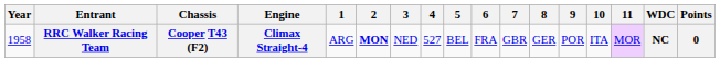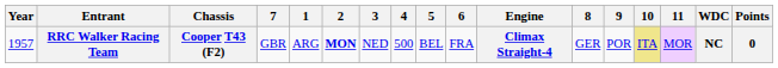 <table class="wikitable" style="text-align:center; font-size:90%">
 <tr>
 <th>Year</th>
 <th>Entrant</th>
 <th>Chassis</th>
-<th>Engine</th>
+<th>7</th>
 <th>1</th>
 <th>2</th>
 <th>3</th>
 <th>4</th>
 <th>5</th>
 <th>6</th>
-<th>7</th>
+<th>Engine</th>
 <th>8</th>
 <th>9</th>
 <th>10</th>
 <th>11</th>
 <th>WDC</th>
 <th>Points</th>
 </tr>
 <tr>
-<td><a href='#'>1958</a></td>
+<td><a href='#'>1957</a></td>
 <th><a href='#'>RRC Walker Racing Team</a></th>
 <th><a href='#'>Cooper</a> <a href='#'>T43</a> (F2)</th>
-<th><a href='#'>Climax</a> <a href='#'>Straight-4</a></th>
+<td><a href='#'>GBR</a></td>
 <td><a href='#'>ARG</a></td>
 <td><strong><a href='#'>MON</a></strong></td>
 <td><a href='#'>NED</a></td>
-<td><a href='#'>527</a></td>
+<td><a href='#'>500</a></td>
 <td><a href='#'>BEL</a></td>
 <td><a href='#'>FRA</a></td>
-<td><a href='#'>GBR</a></td>
+<th><a href='#'>Climax</a> <a href='#'>Straight-4</a></th>
 <td><a href='#'>GER</a></td>
 <td><a href='#'>POR</a></td>
-<td><a href='#'>ITA</a></td>
+<td style="background: khaki;"><a href='#'>ITA</a></td>
 <td style="background:#EFCFFF;"><a href='#'>MOR</a><br></td>
 <th>NC</th>
 <th>0</th>
 </tr>
 </table>
